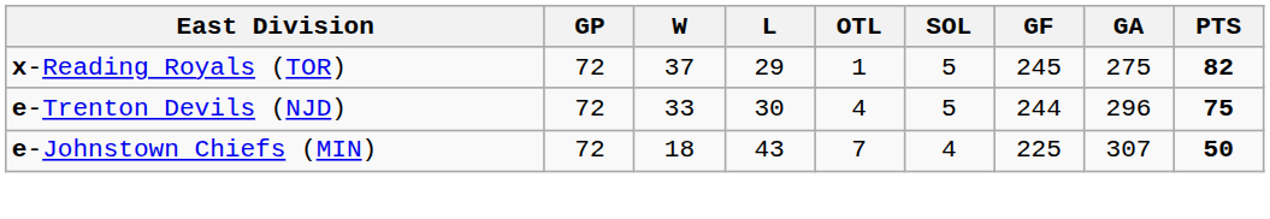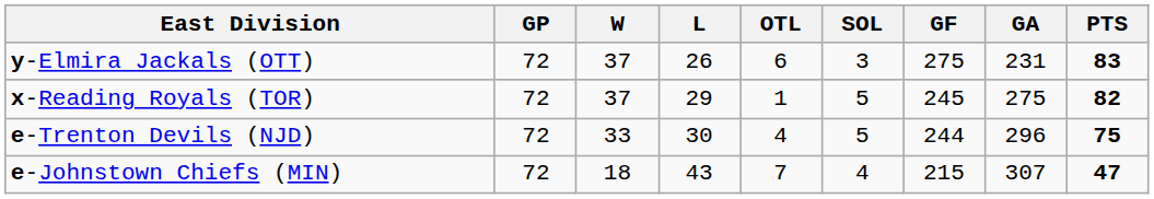 <table class="wikitable" style="text-align:center">
 <tr>
 <th bgcolor="#DDDDFF" width="30%">East Division</th>
 <th bgcolor="#DDDDFF" width="5%">GP</th>
 <th bgcolor="#DDDDFF" width="5%">W</th>
 <th bgcolor="#DDDDFF" width="5%">L</th>
 <th bgcolor="#DDDDFF" width="5%">OTL</th>
 <th bgcolor="#DDDDFF" width="5%">SOL</th>
 <th bgcolor="#DDDDFF" width="5%">GF</th>
 <th bgcolor="#DDDDFF" width="5%">GA</th>
 <th bgcolor="#DDDDFF" width="5%">PTS</th>
+</tr>
+<tr align=center>
+<td align=left><strong>y</strong>-<a href='#'>Elmira Jackals</a> (<a href='#'>OTT</a>)</td>
+<td>72</td>
+<td>37</td>
+<td>26</td>
+<td>6</td>
+<td>3</td>
+<td>275</td>
+<td>231</td>
+<td><strong>83</strong></td>
 </tr>
 <tr align=center>
 <td align=left><strong>x</strong>-<a href='#'>Reading Royals</a> (<a href='#'>TOR</a>)</td>
 <td>72</td>
 <td>37</td>
 <td>29</td>
 <td>1</td>
 <td>5</td>
 <td>245</td>
 <td>275</td>
 <td><strong>82</strong></td>
 </tr>
 <tr align=center>
 <td align=left><strong>e</strong>-<a href='#'>Trenton Devils</a> (<a href='#'>NJD</a>)</td>
 <td>72</td>
 <td>33</td>
 <td>30</td>
 <td>4</td>
 <td>5</td>
 <td>244</td>
 <td>296</td>
 <td><strong>75</strong></td>
 </tr>
 <tr align=center>
 <td align=left><strong>e</strong>-<a href='#'>Johnstown Chiefs</a> (<a href='#'>MIN</a>)</td>
 <td>72</td>
 <td>18</td>
 <td>43</td>
 <td>7</td>
 <td>4</td>
-<td>225</td>
+<td>215</td>
 <td>307</td>
-<td><strong>50</strong></td>
+<td><strong>47</strong></td>
 </tr>
 </table>
